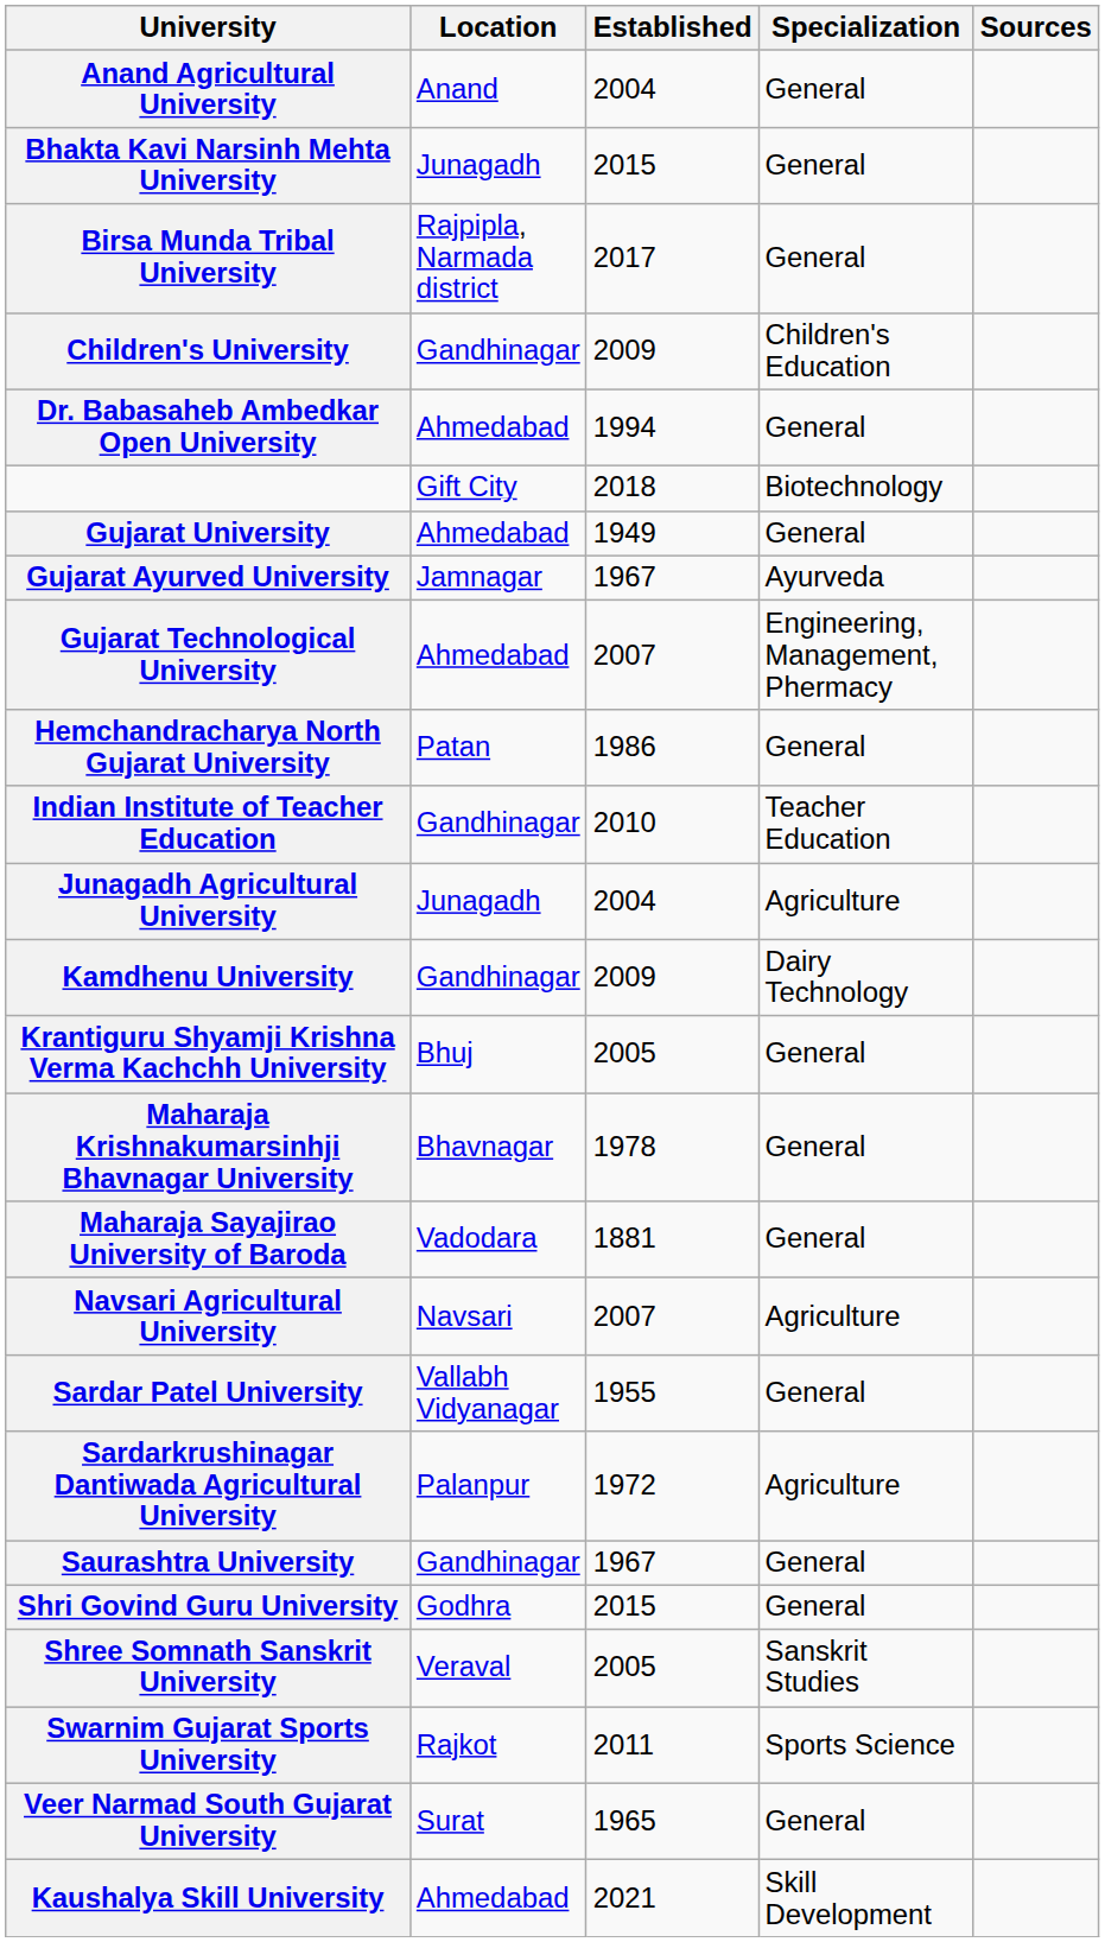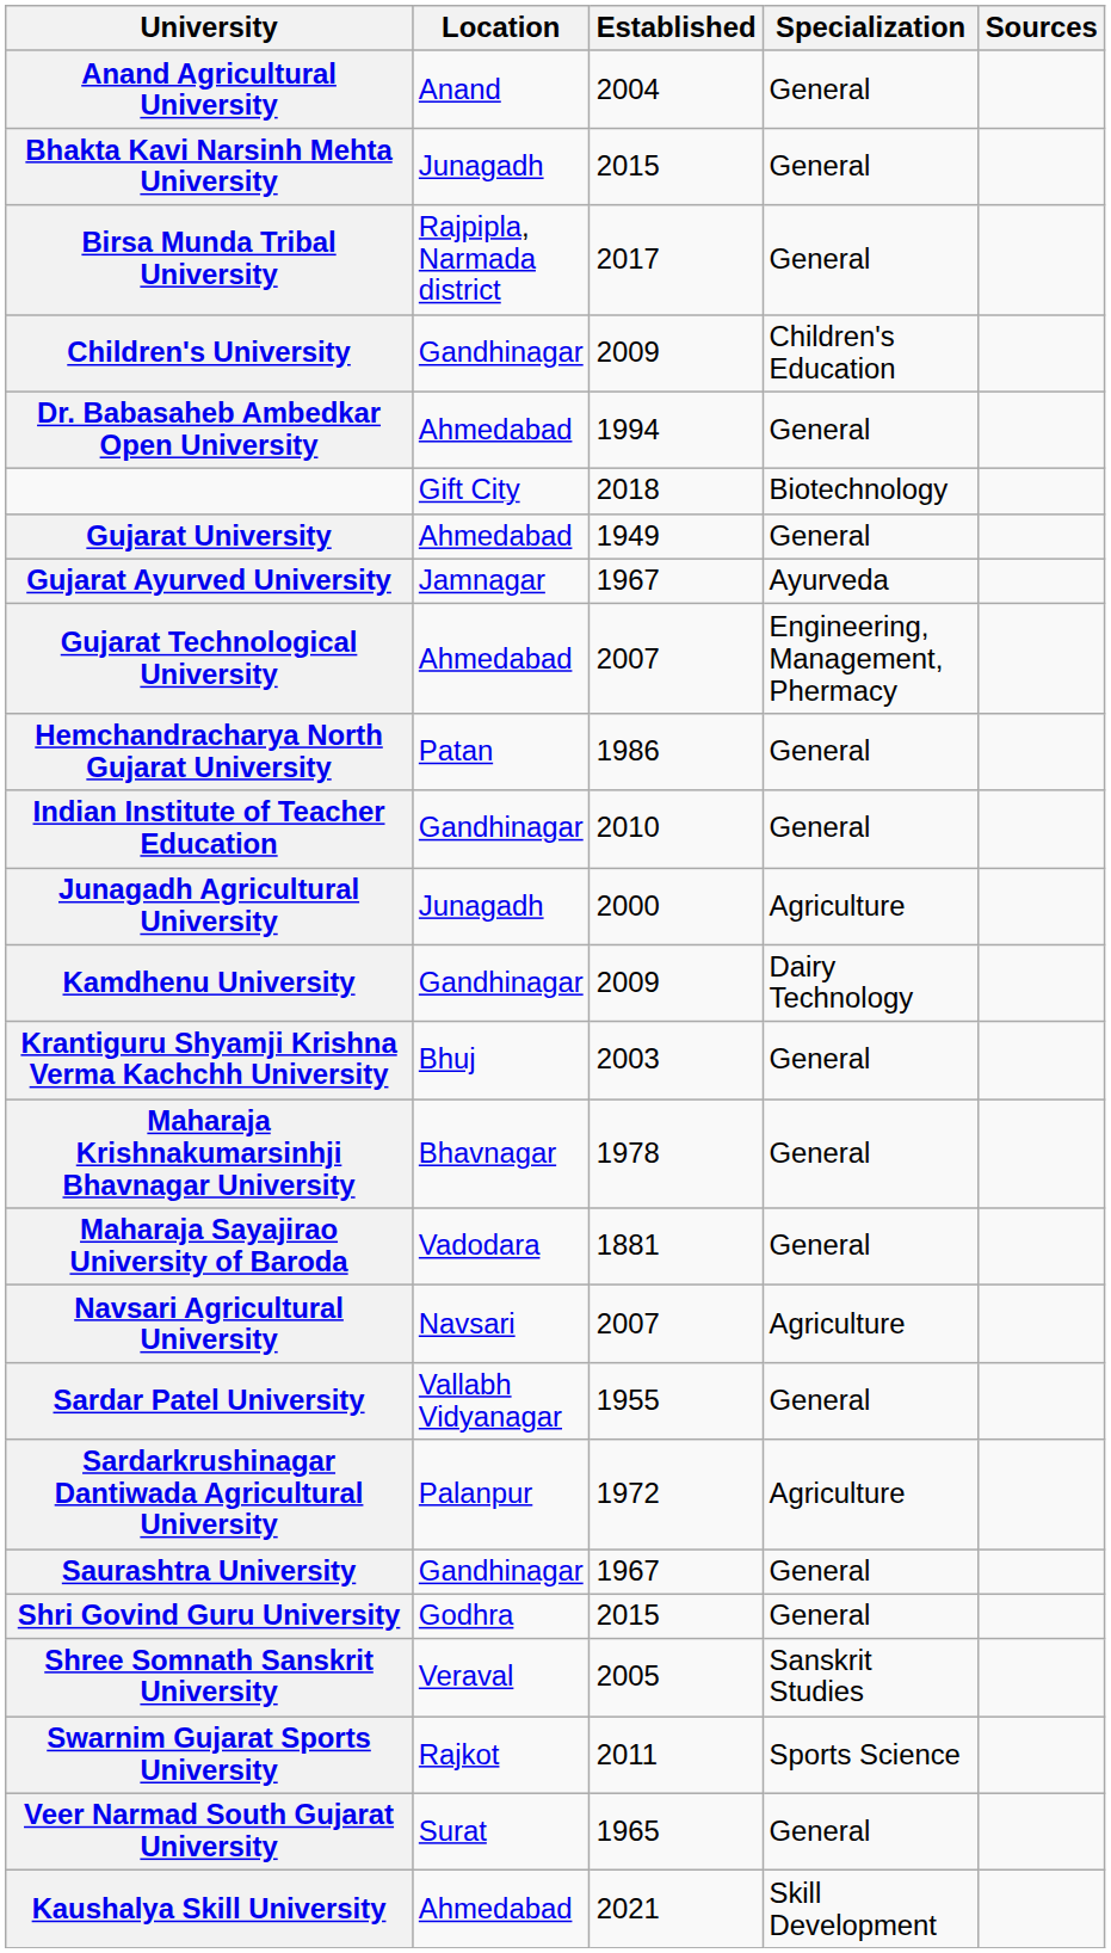 <table class="wikitable sortable collapsible plainrowheaders" border="1" style="text-align:left; width:70%">
 <tr>
 <th scope="col" style="width: 40%;">University</th>
 <th scope="col" style="width: 15%;">Location</th>
 <th scope="col" style="width: 10%;">Established</th>
 <th scope="col" style="width: 20%;">Specialization</th>
 <th scope="col" style="width: 05%;" class="unsortable">Sources</th>
 </tr>
 <tr>
 <th scope="row"><a href='#'>Anand Agricultural University</a></th>
 <td><a href='#'>Anand</a></td>
 <td>2004</td>
 <td>General</td>
 <td></td>
 </tr>
 <tr>
 <th scope="row"><a href='#'>Bhakta Kavi Narsinh Mehta University</a></th>
 <td><a href='#'>Junagadh</a></td>
 <td>2015</td>
 <td>General</td>
 <td></td>
 </tr>
 <tr>
 <th scope="row"><a href='#'>Birsa Munda Tribal University</a></th>
 <td><a href='#'>Rajpipla</a>, <a href='#'>Narmada district</a></td>
 <td>2017</td>
 <td>General</td>
 <td></td>
 </tr>
 <tr>
 <th scope="row"><a href='#'>Children's University</a></th>
 <td><a href='#'>Gandhinagar</a></td>
 <td>2009</td>
 <td>Children's Education</td>
 <td></td>
 </tr>
 <tr>
 <th scope="row"><a href='#'>Dr. Babasaheb Ambedkar Open University</a></th>
 <td><a href='#'>Ahmedabad</a></td>
 <td>1994</td>
 <td>General</td>
 <td></td>
 </tr>
 <tr>
 <td></td>
 <td><a href='#'>Gift City</a></td>
 <td>2018</td>
 <td>Biotechnology</td>
 <td></td>
 </tr>
 <tr>
 <th scope="row"><a href='#'>Gujarat University</a></th>
 <td><a href='#'>Ahmedabad</a></td>
 <td>1949</td>
 <td>General</td>
 <td></td>
 </tr>
 <tr>
 <th scope="row"><a href='#'>Gujarat Ayurved University</a></th>
 <td><a href='#'>Jamnagar</a></td>
 <td>1967</td>
 <td>Ayurveda</td>
 <td></td>
 </tr>
 <tr>
 <th scope="row"><a href='#'>Gujarat Technological University</a></th>
 <td><a href='#'>Ahmedabad</a></td>
 <td>2007</td>
 <td>Engineering, Management, Phermacy</td>
 <td></td>
 </tr>
 <tr>
 <th scope="row"><a href='#'>Hemchandracharya North Gujarat University</a></th>
 <td><a href='#'>Patan</a></td>
 <td>1986</td>
 <td>General</td>
 <td></td>
 </tr>
 <tr>
 <th scope="row"><a href='#'>Indian Institute of Teacher Education</a></th>
 <td><a href='#'>Gandhinagar</a></td>
 <td>2010</td>
-<td>Teacher Education</td>
+<td>General</td>
 <td></td>
 </tr>
 <tr>
 <th scope="row"><a href='#'>Junagadh Agricultural University</a></th>
 <td><a href='#'>Junagadh</a></td>
-<td>2004</td>
+<td>2000</td>
 <td>Agriculture</td>
 <td></td>
 </tr>
 <tr>
 <th scope="row"><a href='#'>Kamdhenu University</a></th>
 <td><a href='#'>Gandhinagar</a></td>
 <td>2009</td>
 <td>Dairy Technology</td>
 <td></td>
 </tr>
 <tr>
 <th scope="row"><a href='#'>Krantiguru Shyamji Krishna Verma Kachchh University</a></th>
 <td><a href='#'>Bhuj</a></td>
-<td>2005</td>
+<td>2003</td>
 <td>General</td>
 <td></td>
 </tr>
 <tr>
 <th scope="row"><a href='#'>Maharaja Krishnakumarsinhji Bhavnagar University</a></th>
 <td><a href='#'>Bhavnagar</a></td>
 <td>1978</td>
 <td>General</td>
 <td></td>
 </tr>
 <tr>
 <th scope="row"><a href='#'>Maharaja Sayajirao University of Baroda</a></th>
 <td><a href='#'>Vadodara</a></td>
 <td>1881</td>
 <td>General</td>
 <td></td>
 </tr>
 <tr>
 <th scope="row"><a href='#'>Navsari Agricultural University</a></th>
 <td><a href='#'>Navsari</a></td>
 <td>2007</td>
 <td>Agriculture</td>
 <td></td>
 </tr>
 <tr>
 <th scope="row"><a href='#'>Sardar Patel University</a></th>
 <td><a href='#'>Vallabh Vidyanagar</a></td>
 <td>1955</td>
 <td>General</td>
 <td></td>
 </tr>
 <tr>
 <th scope="row"><a href='#'>Sardarkrushinagar Dantiwada Agricultural University</a></th>
 <td><a href='#'>Palanpur</a></td>
 <td>1972</td>
 <td>Agriculture</td>
 <td></td>
 </tr>
 <tr>
 <th scope="row"><a href='#'>Saurashtra University</a></th>
 <td><a href='#'>Gandhinagar</a></td>
 <td>1967</td>
 <td>General</td>
 <td></td>
 </tr>
 <tr>
 <th scope="row"><a href='#'>Shri Govind Guru University</a></th>
 <td><a href='#'>Godhra</a></td>
 <td>2015</td>
 <td>General</td>
 <td></td>
 </tr>
 <tr>
 <th scope="row"><a href='#'>Shree Somnath Sanskrit University</a></th>
 <td><a href='#'>Veraval</a></td>
 <td>2005</td>
 <td>Sanskrit Studies</td>
 <td></td>
 </tr>
 <tr>
 <th scope="row"><a href='#'>Swarnim Gujarat Sports University</a></th>
 <td><a href='#'>Rajkot</a></td>
 <td>2011</td>
 <td>Sports Science</td>
 <td></td>
 </tr>
 <tr>
 <th scope="row"><a href='#'>Veer Narmad South Gujarat University</a></th>
 <td><a href='#'>Surat</a></td>
 <td>1965</td>
 <td>General</td>
 <td></td>
 </tr>
 <tr>
 <th scope="row"><a href='#'>Kaushalya Skill University</a></th>
 <td><a href='#'>Ahmedabad</a></td>
 <td>2021</td>
 <td>Skill Development</td>
 <td></td>
 </tr>
 </table>
